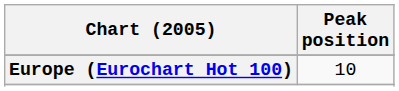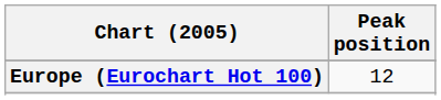 <table class="wikitable sortable plainrowheaders" style="text-align:center">
 <tr>
 <th>Chart (2005)</th>
 <th>Peak<br>position</th>
 </tr>
 <tr>
 </tr>
 <tr>
 </tr>
 <tr>
 </tr>
 <tr>
 <th scope="row">Europe (<a href='#'>Eurochart Hot 100</a>)</th>
-<td>10</td>
+<td>12</td>
 </tr>
 <tr>
 </tr>
 <tr>
 </tr>
 <tr>
 </tr>
 <tr>
 </tr>
 <tr>
 </tr>
 <tr>
 </tr>
 </table>
